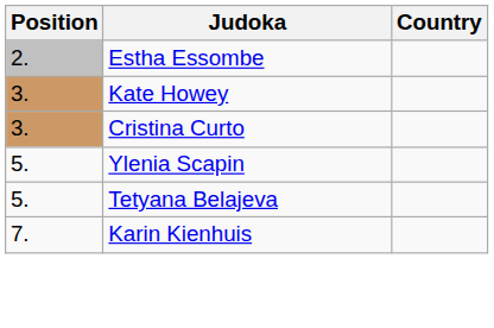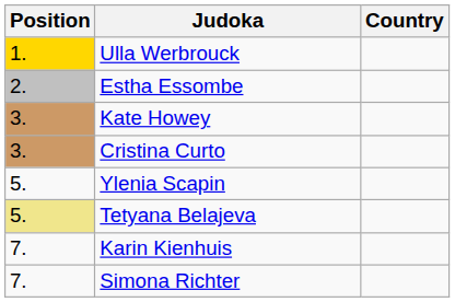 <table class=wikitable>
 <tr>
 <th width=10>Position</th>
 <th width=200>Judoka</th>
 <th width=10>Country</th>
+</tr>
+<tr>
+<td bgcolor=gold>1.</td>
+<td><a href='#'>Ulla Werbrouck</a></td>
+<td></td>
 </tr>
 <tr>
 <td bgcolor="silver">2.</td>
 <td><a href='#'>Estha Essombe</a></td>
 <td></td>
 </tr>
 <tr>
 <td bgcolor="CC9966">3.</td>
 <td><a href='#'>Kate Howey</a></td>
 <td></td>
 </tr>
 <tr>
 <td bgcolor="CC9966">3.</td>
 <td><a href='#'>Cristina Curto</a></td>
 <td></td>
 </tr>
 <tr>
 <td>5.</td>
 <td><a href='#'>Ylenia Scapin</a></td>
 <td></td>
 </tr>
 <tr>
-<td>5.</td>
+<td style="background: khaki;">5.</td>
 <td><a href='#'>Tetyana Belajeva</a></td>
 <td></td>
 </tr>
 <tr>
 <td>7.</td>
 <td><a href='#'>Karin Kienhuis</a></td>
 <td></td>
 </tr>
+<tr>
+<td>7.</td>
+<td><a href='#'>Simona Richter</a></td>
+<td></td>
+</tr>
 </table>
